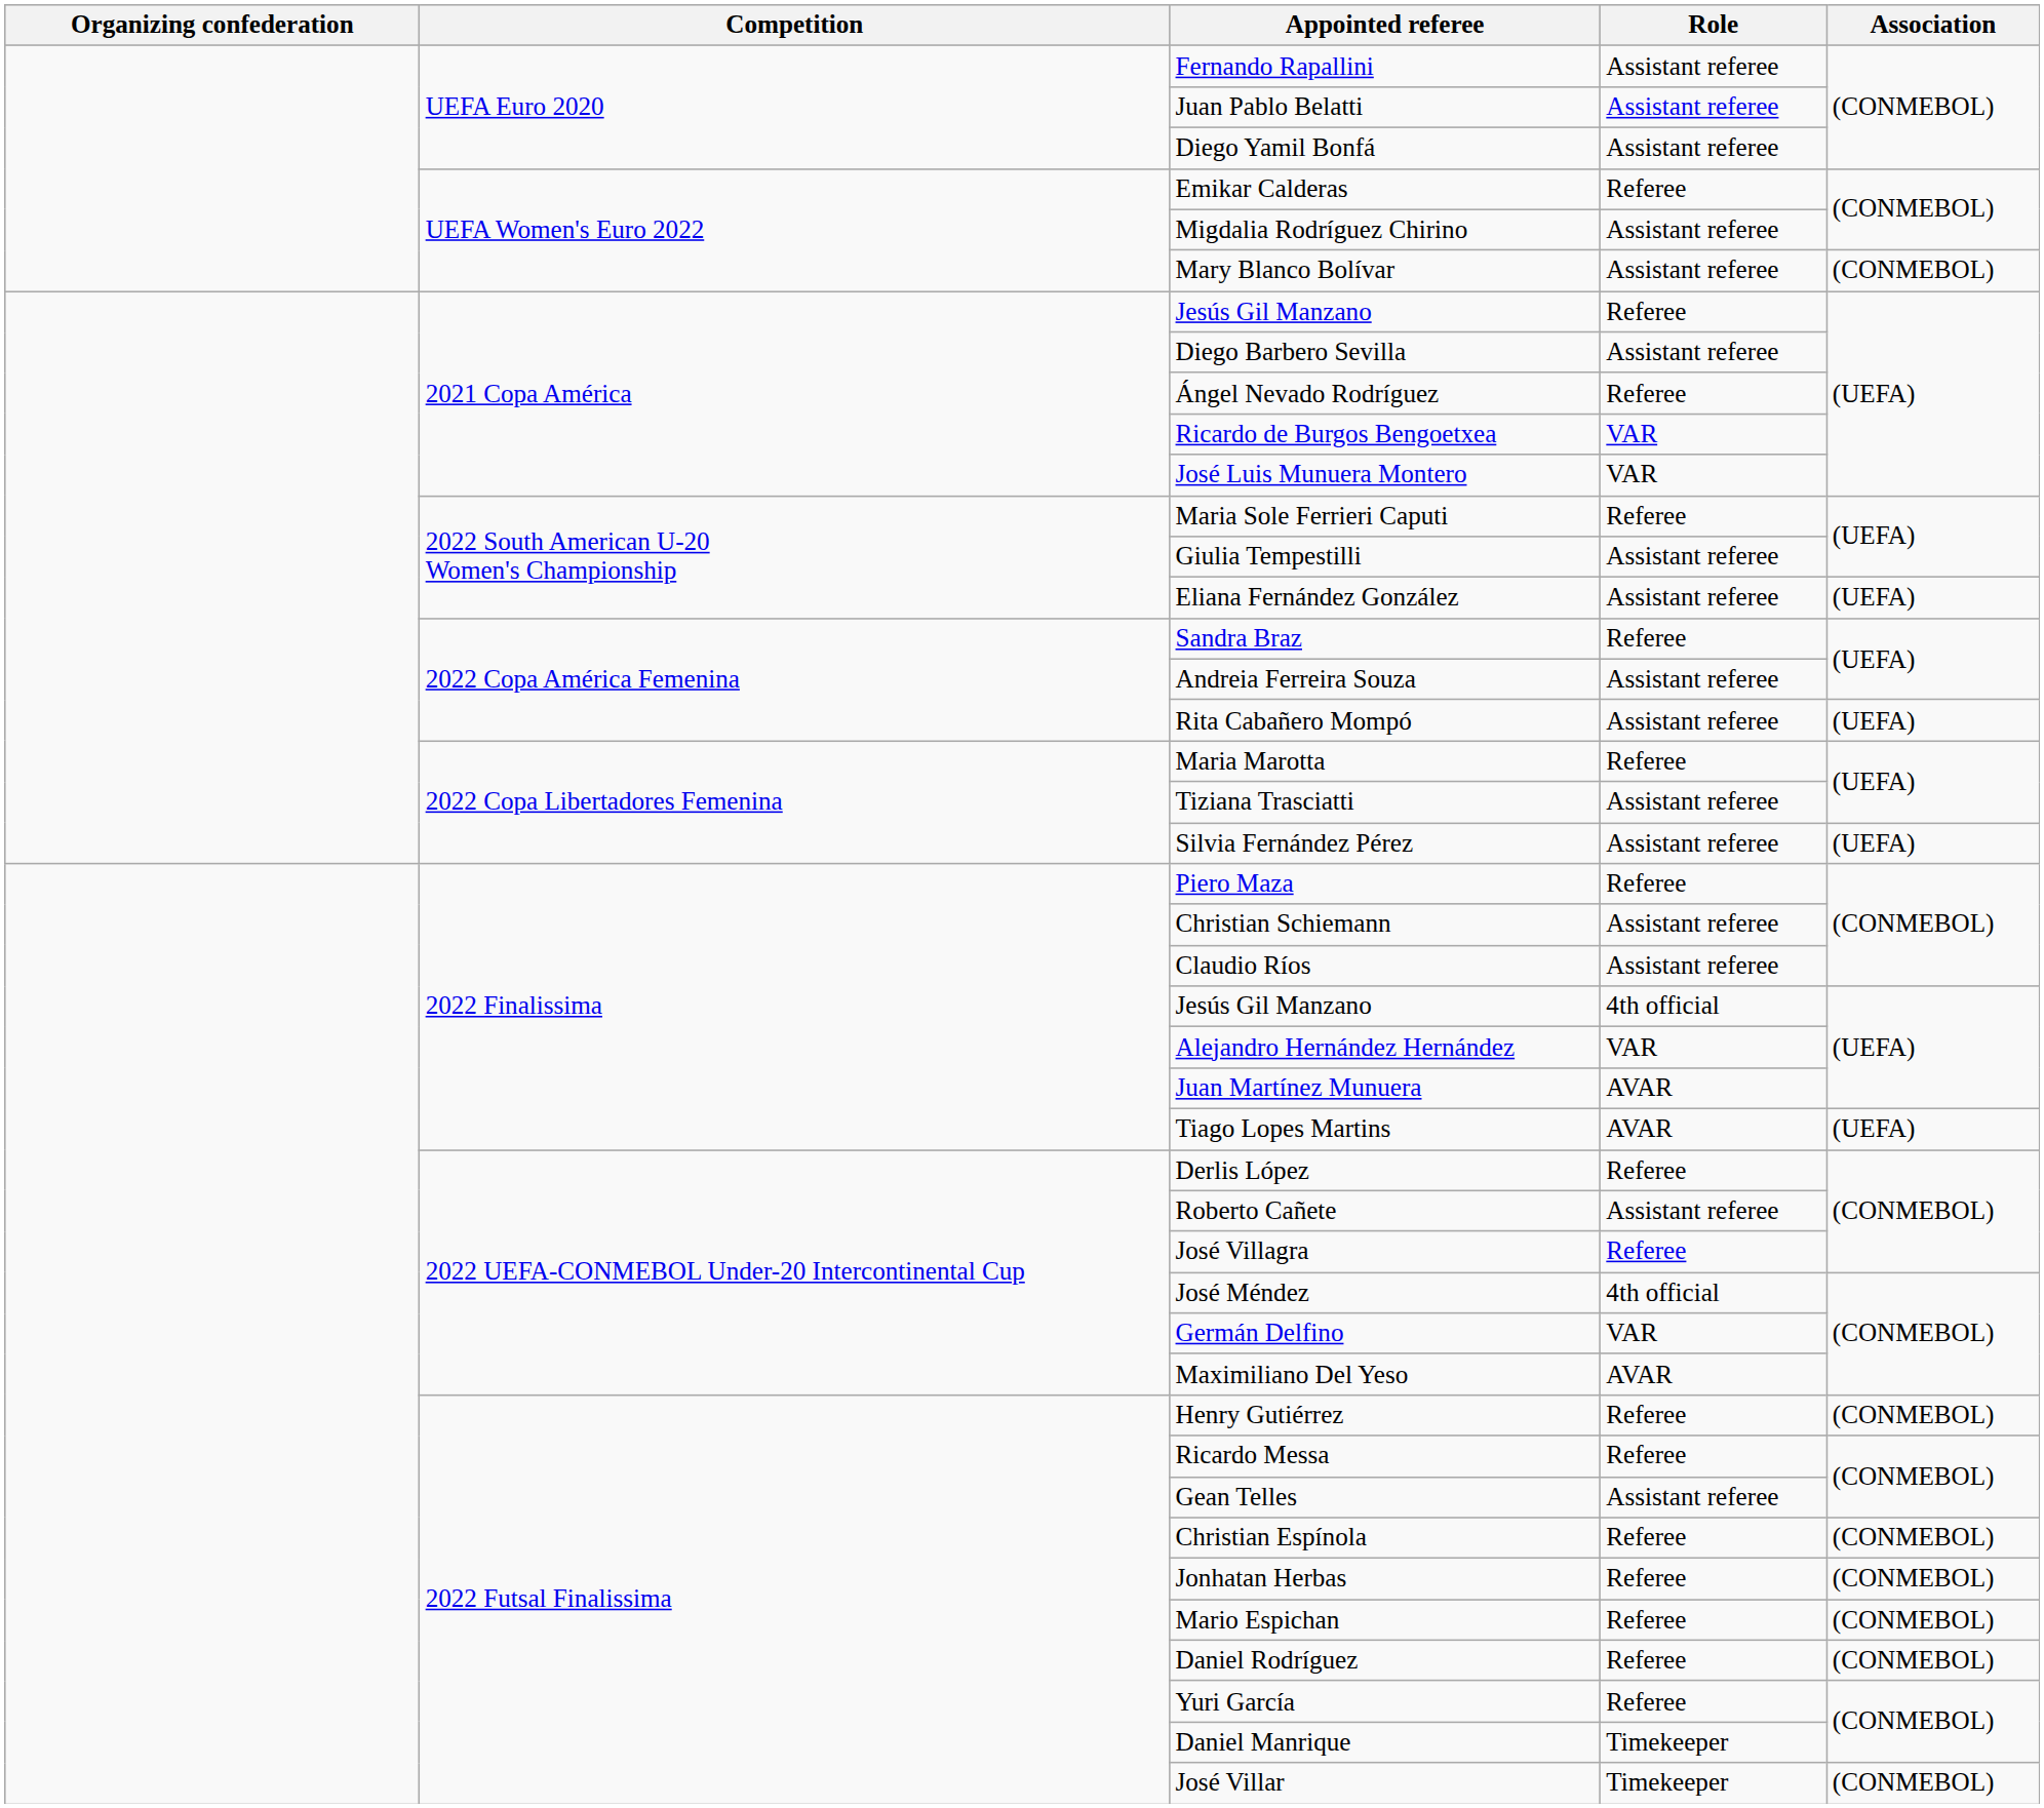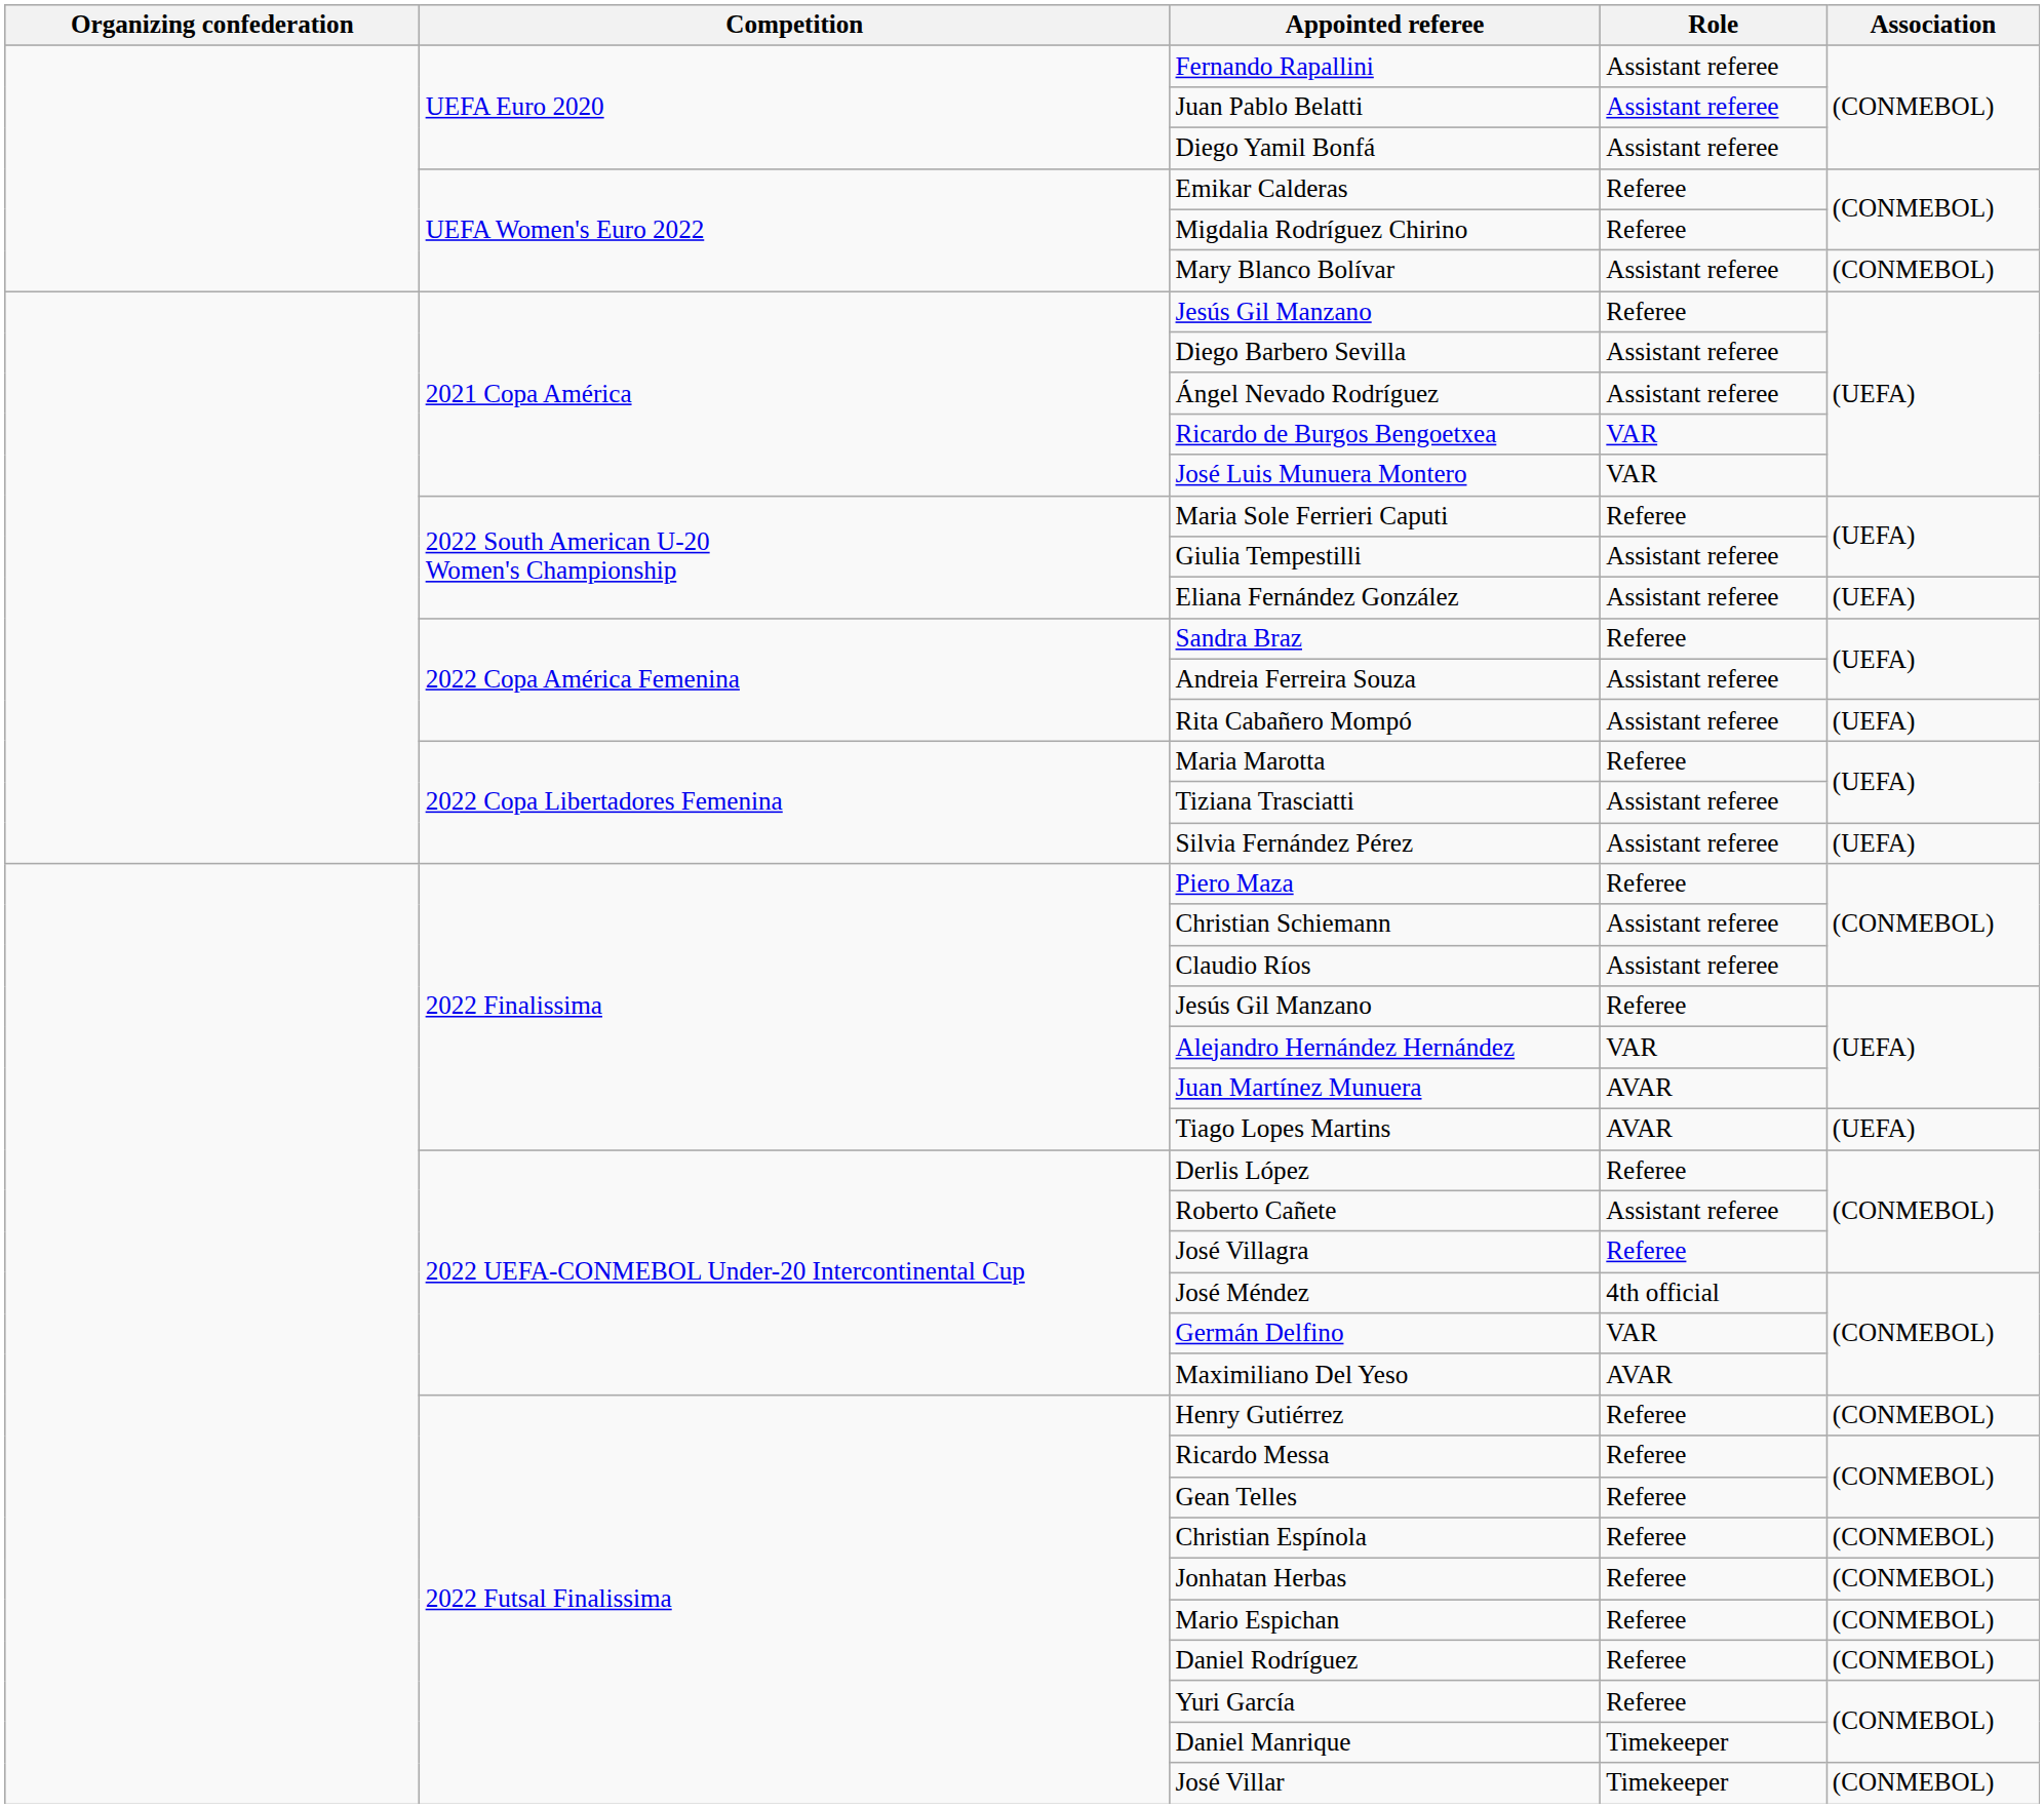 <table class="wikitable mw-collapsible mw-collapsed" style="width:100%">
 <tr>
 <th width=250px>Organizing confederation</th>
 <th>Competition</th>
 <th>Appointed referee</th>
 <th>Role</th>
 <th>Association</th>
 </tr>
 <tr>
 <td rowspan="6"></td>
 <td rowspan="3"><a href='#'>UEFA Euro 2020</a></td>
 <td><a href='#'>Fernando Rapallini</a></td>
 <td>Assistant referee</td>
 <td rowspan="3"> (CONMEBOL)</td>
 </tr>
 <tr>
 <td>Juan Pablo Belatti</td>
 <td><a href='#'>Assistant referee</a></td>
 </tr>
 <tr>
 <td>Diego Yamil Bonfá</td>
 <td>Assistant referee</td>
 </tr>
 <tr>
 <td rowspan="3"><a href='#'>UEFA Women's Euro 2022</a></td>
 <td>Emikar Calderas</td>
 <td>Referee</td>
 <td rowspan="2"> (CONMEBOL)</td>
 </tr>
 <tr>
 <td>Migdalia Rodríguez Chirino</td>
-<td>Assistant referee</td>
+<td>Referee</td>
 </tr>
 <tr>
 <td>Mary Blanco Bolívar</td>
 <td>Assistant referee</td>
 <td> (CONMEBOL)</td>
 </tr>
 <tr>
 <td rowspan="14"></td>
 <td rowspan="5"><a href='#'>2021 Copa América</a></td>
 <td><a href='#'>Jesús Gil Manzano</a></td>
 <td>Referee</td>
 <td rowspan="5"> (UEFA)</td>
 </tr>
 <tr>
 <td>Diego Barbero Sevilla</td>
 <td>Assistant referee</td>
 </tr>
 <tr>
 <td>Ángel Nevado Rodríguez</td>
-<td>Referee</td>
+<td>Assistant referee</td>
 </tr>
 <tr>
 <td><a href='#'>Ricardo de Burgos Bengoetxea</a></td>
 <td><a href='#'>VAR</a></td>
 </tr>
 <tr>
 <td><a href='#'>José Luis Munuera Montero</a></td>
 <td>VAR</td>
 </tr>
 <tr>
 <td rowspan="3"><a href='#'>2022 South American U-20<br>Women's Championship</a></td>
 <td>Maria Sole Ferrieri Caputi</td>
 <td>Referee</td>
 <td rowspan="2"> (UEFA)</td>
 </tr>
 <tr>
 <td>Giulia Tempestilli</td>
 <td>Assistant referee</td>
 </tr>
 <tr>
 <td>Eliana Fernández González</td>
 <td>Assistant referee</td>
 <td> (UEFA)</td>
 </tr>
 <tr>
 <td rowspan="3"><a href='#'>2022 Copa América Femenina</a></td>
 <td><a href='#'>Sandra Braz</a></td>
 <td>Referee</td>
 <td rowspan="2"> (UEFA)</td>
 </tr>
 <tr>
 <td>Andreia Ferreira Souza</td>
 <td>Assistant referee</td>
 </tr>
 <tr>
 <td>Rita Cabañero Mompó</td>
 <td>Assistant referee</td>
 <td> (UEFA)</td>
 </tr>
 <tr>
 <td rowspan="3"><a href='#'>2022 Copa Libertadores Femenina</a></td>
 <td>Maria Marotta</td>
 <td>Referee</td>
 <td rowspan="2"> (UEFA)</td>
 </tr>
 <tr>
 <td>Tiziana Trasciatti</td>
 <td>Assistant referee</td>
 </tr>
 <tr>
 <td>Silvia Fernández Pérez</td>
 <td>Assistant referee</td>
 <td> (UEFA)</td>
 </tr>
 <tr>
 <td rowspan="23"></td>
 <td rowspan="7"><a href='#'>2022 Finalissima</a></td>
 <td><a href='#'>Piero Maza</a></td>
 <td>Referee</td>
 <td rowspan="3"> (CONMEBOL)</td>
 </tr>
 <tr>
 <td>Christian Schiemann</td>
 <td>Assistant referee</td>
 </tr>
 <tr>
 <td>Claudio Ríos</td>
 <td>Assistant referee</td>
 </tr>
 <tr>
 <td>Jesús Gil Manzano</td>
-<td>4th official</td>
+<td>Referee</td>
 <td rowspan="3"> (UEFA)</td>
 </tr>
 <tr>
 <td><a href='#'>Alejandro Hernández Hernández</a></td>
 <td>VAR</td>
 </tr>
 <tr>
 <td><a href='#'>Juan Martínez Munuera</a></td>
 <td>AVAR</td>
 </tr>
 <tr>
 <td>Tiago Lopes Martins</td>
 <td>AVAR</td>
 <td> (UEFA)</td>
 </tr>
 <tr>
 <td rowspan="6"><a href='#'>2022 UEFA-CONMEBOL Under-20 Intercontinental Cup</a></td>
 <td>Derlis López</td>
 <td>Referee</td>
 <td rowspan="3"> (CONMEBOL)</td>
 </tr>
 <tr>
 <td>Roberto Cañete</td>
 <td>Assistant referee</td>
 </tr>
 <tr>
 <td>José Villagra</td>
 <td><a href='#'>Referee</a></td>
 </tr>
 <tr>
 <td>José Méndez</td>
 <td>4th official</td>
 <td rowspan="3"> (CONMEBOL)</td>
 </tr>
 <tr>
 <td><a href='#'>Germán Delfino</a></td>
 <td>VAR</td>
 </tr>
 <tr>
 <td>Maximiliano Del Yeso</td>
 <td>AVAR</td>
 </tr>
 <tr>
 <td rowspan="10"><a href='#'>2022 Futsal Finalissima</a></td>
 <td>Henry Gutiérrez</td>
 <td>Referee</td>
 <td> (CONMEBOL)</td>
 </tr>
 <tr>
 <td>Ricardo Messa</td>
 <td>Referee</td>
 <td rowspan="2"> (CONMEBOL)</td>
 </tr>
 <tr>
 <td>Gean Telles</td>
-<td>Assistant referee</td>
+<td>Referee</td>
 </tr>
 <tr>
 <td>Christian Espínola</td>
 <td>Referee</td>
 <td> (CONMEBOL)</td>
 </tr>
 <tr>
 <td>Jonhatan Herbas</td>
 <td>Referee</td>
 <td> (CONMEBOL)</td>
 </tr>
 <tr>
 <td>Mario Espichan</td>
 <td>Referee</td>
 <td> (CONMEBOL)</td>
 </tr>
 <tr>
 <td>Daniel Rodríguez</td>
 <td>Referee</td>
 <td> (CONMEBOL)</td>
 </tr>
 <tr>
 <td>Yuri García</td>
 <td>Referee</td>
 <td rowspan="2"> (CONMEBOL)</td>
 </tr>
 <tr>
 <td>Daniel Manrique</td>
 <td>Timekeeper</td>
 </tr>
 <tr>
 <td>José Villar</td>
 <td>Timekeeper</td>
 <td> (CONMEBOL)</td>
 </tr>
 </table>
